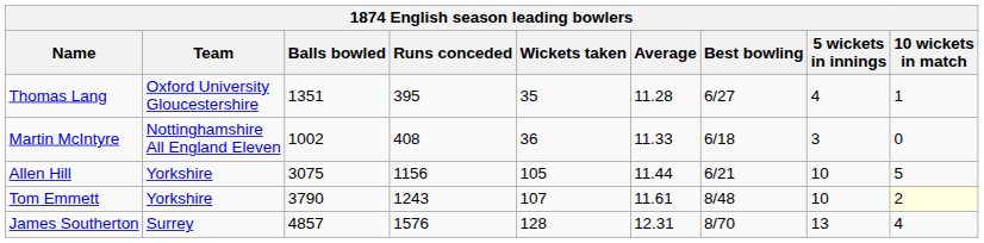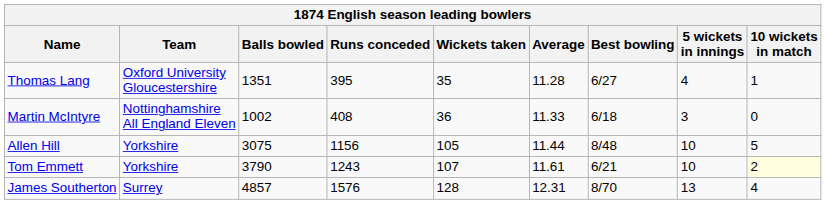 <table class="wikitable">
 <tr>
 <th bgcolor="#efefef" colspan="9">1874 English season leading bowlers</th>
 </tr>
 <tr bgcolor="#efefef">
 <th>Name</th>
 <th>Team</th>
 <th>Balls bowled</th>
 <th>Runs conceded</th>
 <th>Wickets taken</th>
 <th>Average</th>
 <th>Best bowling</th>
 <th>5 wickets<br>in innings</th>
 <th>10 wickets<br>in match</th>
 </tr>
 <tr>
 <td><a href='#'>Thomas Lang</a></td>
 <td><a href='#'>Oxford University</a><br><a href='#'>Gloucestershire</a></td>
 <td>1351</td>
 <td>395</td>
 <td>35</td>
 <td>11.28</td>
 <td>6/27</td>
 <td>4</td>
 <td>1</td>
 </tr>
 <tr>
 <td><a href='#'>Martin McIntyre</a></td>
 <td><a href='#'>Nottinghamshire</a><br><a href='#'>All England Eleven</a></td>
 <td>1002</td>
 <td>408</td>
 <td>36</td>
 <td>11.33</td>
 <td>6/18</td>
 <td>3</td>
 <td>0</td>
 </tr>
 <tr>
 <td><a href='#'>Allen Hill</a></td>
 <td><a href='#'>Yorkshire</a></td>
 <td>3075</td>
 <td>1156</td>
 <td>105</td>
 <td>11.44</td>
-<td>6/21</td>
+<td>8/48</td>
 <td>10</td>
 <td>5</td>
 </tr>
 <tr>
 <td><a href='#'>Tom Emmett</a></td>
 <td><a href='#'>Yorkshire</a></td>
 <td>3790</td>
 <td>1243</td>
 <td>107</td>
 <td>11.61</td>
-<td>8/48</td>
+<td>6/21</td>
 <td>10</td>
 <td style="background: lightyellow;">2</td>
 </tr>
 <tr>
 <td><a href='#'>James Southerton</a></td>
 <td><a href='#'>Surrey</a></td>
 <td>4857</td>
 <td>1576</td>
 <td>128</td>
 <td>12.31</td>
 <td>8/70</td>
 <td>13</td>
 <td>4</td>
 </tr>
 </table>
